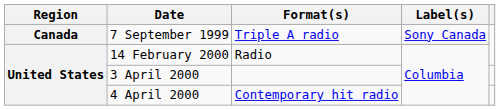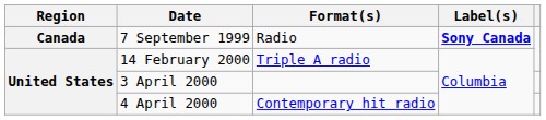 <table class="wikitable plainrowheaders">
 <tr>
 <th scope="col">Region</th>
 <th scope="col">Date</th>
 <th scope="col">Format(s)</th>
 <th scope="col">Label(s)</th>
 <th scope="col"></th>
 </tr>
 <tr>
 <th scope="row">Canada</th>
 <td>7 September 1999</td>
-<td><a href='#'>Triple A radio</a></td>
-<td><a href='#'>Sony Canada</a></td>
+<td>Radio</td>
+<td><strong><a href='#'>Sony Canada</a></strong></td>
 <td align="center" rowspan="2"></td>
 </tr>
 <tr>
 <th scope="row" rowspan="3">United States</th>
 <td>14 February 2000</td>
-<td>Radio</td>
+<td><a href='#'>Triple A radio</a></td>
 <td rowspan="3"><a href='#'>Columbia</a></td>
 </tr>
 <tr>
 <td>3 April 2000</td>
 <td></td>
 <td align="center"></td>
 </tr>
 <tr>
 <td>4 April 2000</td>
 <td><a href='#'>Contemporary hit radio</a></td>
 <td align="center"></td>
 </tr>
 </table>
